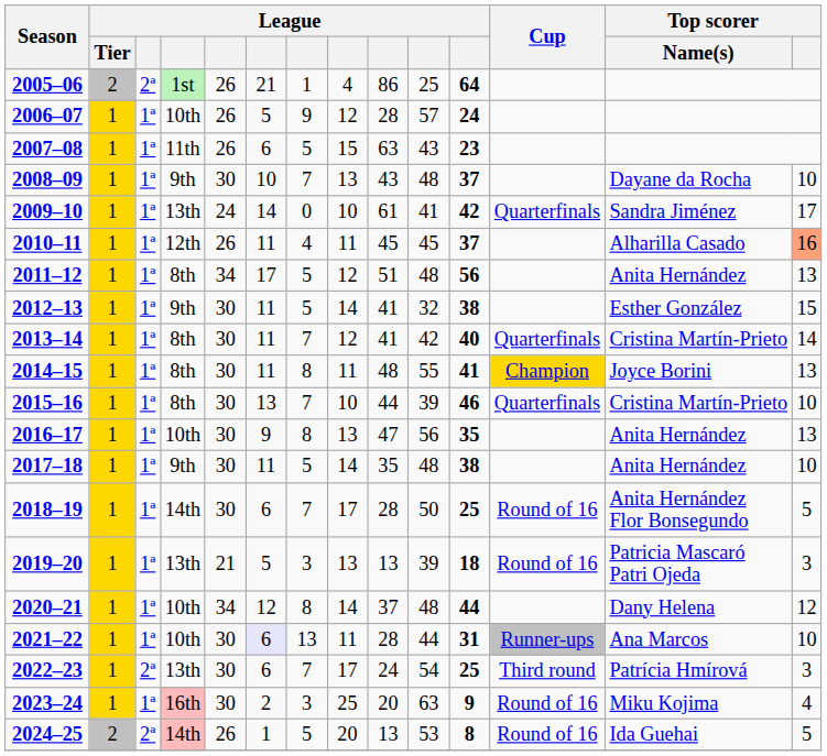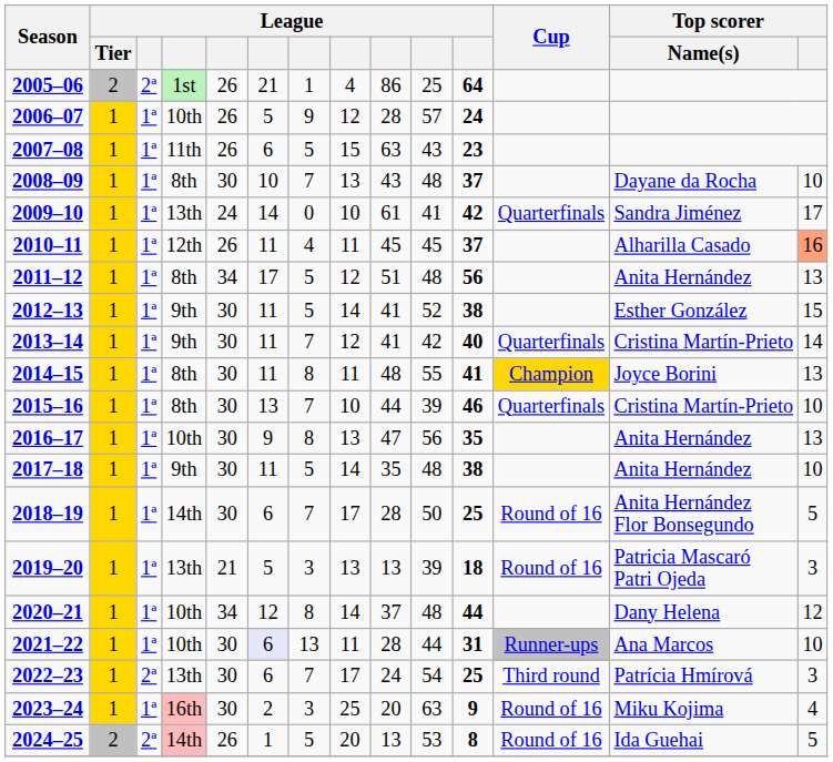 <table class="wikitable" style="text-align: center;">
 <tr>
 <th rowspan=2 width=60>Season</th>
 <th colspan="10">League</th>
 <th rowspan=2 width=40 align=center><a href='#'>Cup</a></th>
 <th colspan=2>Top scorer</th>
 </tr>
 <tr>
 <th>Tier</th>
 <th></th>
 <th></th>
 <th width=25></th>
 <th width=25></th>
 <th width=25></th>
 <th width=25></th>
 <th width=25></th>
 <th width=25></th>
 <th width=25></th>
 <th>Name(s)</th>
 <th></th>
 </tr>
 <tr>
 <td><strong><a href='#'>2005–06</a></strong></td>
 <td bgcolor=silver>2</td>
 <td><a href='#'>2ª</a></td>
 <td bgcolor=#BBF3BB>1st</td>
 <td>26</td>
 <td>21</td>
 <td>1</td>
 <td>4</td>
 <td>86</td>
 <td>25</td>
 <td><strong>64</strong></td>
 <td></td>
 <td colspan="2"></td>
 </tr>
 <tr>
 <td><strong><a href='#'>2006–07</a></strong></td>
 <td bgcolor=gold>1</td>
 <td><a href='#'>1ª</a></td>
 <td>10th</td>
 <td>26</td>
 <td>5</td>
 <td>9</td>
 <td>12</td>
 <td>28</td>
 <td>57</td>
 <td><strong>24</strong></td>
 <td></td>
 <td colspan="2"></td>
 </tr>
 <tr>
 <td><strong><a href='#'>2007–08</a></strong></td>
 <td bgcolor=gold>1</td>
 <td><a href='#'>1ª</a></td>
 <td>11th</td>
 <td>26</td>
 <td>6</td>
 <td>5</td>
 <td>15</td>
 <td>63</td>
 <td>43</td>
 <td><strong>23</strong></td>
 <td></td>
 <td colspan="2"></td>
 </tr>
 <tr>
 <td><strong><a href='#'>2008–09</a></strong></td>
 <td bgcolor=gold>1</td>
 <td><a href='#'>1ª</a></td>
-<td>9th</td>
+<td>8th</td>
 <td>30</td>
 <td>10</td>
 <td>7</td>
 <td>13</td>
 <td>43</td>
 <td>48</td>
 <td><strong>37</strong></td>
 <td></td>
 <td align=left> <a href='#'>Dayane da Rocha</a></td>
 <td>10</td>
 </tr>
 <tr>
 <td><strong><a href='#'>2009–10</a></strong></td>
 <td bgcolor=gold>1</td>
 <td><a href='#'>1ª</a></td>
 <td>13th</td>
 <td>24</td>
 <td>14</td>
 <td>0</td>
 <td>10</td>
 <td>61</td>
 <td>41</td>
 <td><strong>42</strong></td>
 <td><a href='#'>Quarterfinals</a></td>
 <td align=left> <a href='#'>Sandra Jiménez</a></td>
 <td>17</td>
 </tr>
 <tr>
 <td><strong><a href='#'>2010–11</a></strong></td>
 <td bgcolor=gold>1</td>
 <td><a href='#'>1ª</a></td>
 <td>12th</td>
 <td>26</td>
 <td>11</td>
 <td>4</td>
 <td>11</td>
 <td>45</td>
 <td>45</td>
 <td><strong>37</strong></td>
 <td></td>
 <td align=left> <a href='#'>Alharilla Casado</a></td>
 <td style="background: lightsalmon;">16</td>
 </tr>
 <tr>
 <td><strong><a href='#'>2011–12</a></strong></td>
 <td bgcolor=gold>1</td>
 <td><a href='#'>1ª</a></td>
 <td>8th</td>
 <td>34</td>
 <td>17</td>
 <td>5</td>
 <td>12</td>
 <td>51</td>
 <td>48</td>
 <td><strong>56</strong></td>
 <td></td>
 <td align=left> <a href='#'>Anita Hernández</a></td>
 <td>13</td>
 </tr>
 <tr>
 <td><strong><a href='#'>2012–13</a></strong></td>
 <td bgcolor=gold>1</td>
 <td><a href='#'>1ª</a></td>
 <td>9th</td>
 <td>30</td>
 <td>11</td>
 <td>5</td>
 <td>14</td>
 <td>41</td>
-<td>32</td>
+<td>52</td>
 <td><strong>38</strong></td>
 <td></td>
 <td align="left"> <a href='#'>Esther González</a></td>
 <td>15</td>
 </tr>
 <tr>
 <td><strong><a href='#'>2013–14</a></strong></td>
 <td bgcolor=gold>1</td>
 <td><a href='#'>1ª</a></td>
-<td>8th</td>
+<td>9th</td>
 <td>30</td>
 <td>11</td>
 <td>7</td>
 <td>12</td>
 <td>41</td>
 <td>42</td>
 <td><strong>40</strong></td>
 <td><a href='#'>Quarterfinals</a></td>
 <td align="left"> <a href='#'>Cristina Martín-Prieto</a></td>
 <td>14</td>
 </tr>
 <tr>
 <td><strong><a href='#'>2014–15</a></strong></td>
 <td bgcolor=gold>1</td>
 <td><a href='#'>1ª</a></td>
 <td>8th</td>
 <td>30</td>
 <td>11</td>
 <td>8</td>
 <td>11</td>
 <td>48</td>
 <td>55</td>
 <td><strong>41</strong></td>
 <td bgcolor="gold"><a href='#'>Champion</a></td>
 <td align="left"> <a href='#'>Joyce Borini</a></td>
 <td>13</td>
 </tr>
 <tr>
 <td><strong><a href='#'>2015–16</a></strong></td>
 <td bgcolor=gold>1</td>
 <td><a href='#'>1ª</a></td>
 <td>8th</td>
 <td>30</td>
 <td>13</td>
 <td>7</td>
 <td>10</td>
 <td>44</td>
 <td>39</td>
 <td><strong>46</strong></td>
 <td><a href='#'>Quarterfinals</a></td>
 <td align="left"> <a href='#'>Cristina Martín-Prieto</a></td>
 <td>10</td>
 </tr>
 <tr>
 <td><strong><a href='#'>2016–17</a></strong></td>
 <td bgcolor=gold>1</td>
 <td><a href='#'>1ª</a></td>
 <td>10th</td>
 <td>30</td>
 <td>9</td>
 <td>8</td>
 <td>13</td>
 <td>47</td>
 <td>56</td>
 <td><strong>35</strong></td>
 <td></td>
 <td align="left"> <a href='#'>Anita Hernández</a></td>
 <td>13</td>
 </tr>
 <tr>
 <td><strong><a href='#'>2017–18</a></strong></td>
 <td bgcolor=gold>1</td>
 <td><a href='#'>1ª</a></td>
 <td>9th</td>
 <td>30</td>
 <td>11</td>
 <td>5</td>
 <td>14</td>
 <td>35</td>
 <td>48</td>
 <td><strong>38</strong></td>
 <td></td>
 <td align="left"> <a href='#'>Anita Hernández</a></td>
 <td>10</td>
 </tr>
 <tr>
 <td><strong><a href='#'>2018–19</a></strong></td>
 <td bgcolor=gold>1</td>
 <td><a href='#'>1ª</a></td>
 <td>14th</td>
 <td>30</td>
 <td>6</td>
 <td>7</td>
 <td>17</td>
 <td>28</td>
 <td>50</td>
 <td><strong>25</strong></td>
 <td><a href='#'>Round of 16</a></td>
 <td align="left"> <a href='#'>Anita Hernández</a><br> <a href='#'>Flor Bonsegundo</a></td>
 <td>5</td>
 </tr>
 <tr>
 <td><strong><a href='#'>2019–20</a></strong></td>
 <td bgcolor=gold>1</td>
 <td><a href='#'>1ª</a></td>
 <td>13th</td>
 <td>21</td>
 <td>5</td>
 <td>3</td>
 <td>13</td>
 <td>13</td>
 <td>39</td>
 <td><strong>18</strong></td>
 <td><a href='#'>Round of 16</a></td>
 <td align="left"> <a href='#'>Patricia Mascaró</a><br> <a href='#'>Patri Ojeda</a></td>
 <td>3</td>
 </tr>
 <tr>
 <td><strong><a href='#'>2020–21</a></strong></td>
 <td bgcolor=gold>1</td>
 <td><a href='#'>1ª</a></td>
 <td>10th</td>
 <td>34</td>
 <td>12</td>
 <td>8</td>
 <td>14</td>
 <td>37</td>
 <td>48</td>
 <td><strong>44</strong></td>
 <td></td>
 <td align="left"> <a href='#'>Dany Helena</a></td>
 <td>12</td>
 </tr>
 <tr>
 <td><strong><a href='#'>2021–22</a></strong></td>
 <td bgcolor=gold>1</td>
 <td><a href='#'>1ª</a></td>
 <td>10th</td>
 <td>30</td>
 <td style="background: lavender;">6</td>
 <td>13</td>
 <td>11</td>
 <td>28</td>
 <td>44</td>
 <td><strong>31</strong></td>
 <td bgcolor="silver"><a href='#'>Runner-ups</a></td>
 <td align="left"> <a href='#'>Ana Marcos</a></td>
 <td>10</td>
 </tr>
 <tr>
 <td><strong><a href='#'>2022–23</a></strong></td>
 <td bgcolor=gold>1</td>
 <td><a href='#'>2ª</a></td>
 <td>13th</td>
 <td>30</td>
 <td>6</td>
 <td>7</td>
 <td>17</td>
 <td>24</td>
 <td>54</td>
 <td><strong>25</strong></td>
 <td><a href='#'>Third round</a></td>
 <td align="left"> <a href='#'>Patrícia Hmírová</a></td>
 <td>3</td>
 </tr>
 <tr>
 <td><strong><a href='#'>2023–24</a></strong></td>
 <td bgcolor=gold>1</td>
 <td><a href='#'>1ª</a></td>
 <td bgcolor=#ffbbbb>16th</td>
 <td>30</td>
 <td>2</td>
 <td>3</td>
 <td>25</td>
 <td>20</td>
 <td>63</td>
 <td><strong>9</strong></td>
 <td><a href='#'>Round of 16</a></td>
 <td align="left"> <a href='#'>Miku Kojima</a></td>
 <td>4</td>
 </tr>
 <tr>
 <td><strong><a href='#'>2024–25</a></strong></td>
 <td bgcolor=silver>2</td>
 <td><a href='#'>2ª</a></td>
 <td bgcolor=#ffbbbb>14th</td>
 <td>26</td>
 <td>1</td>
 <td>5</td>
 <td>20</td>
 <td>13</td>
 <td>53</td>
 <td><strong>8</strong></td>
 <td><a href='#'>Round of 16</a></td>
 <td align="left"> <a href='#'>Ida Guehai</a></td>
 <td>5</td>
 </tr>
 <tr>
 </tr>
 </table>
